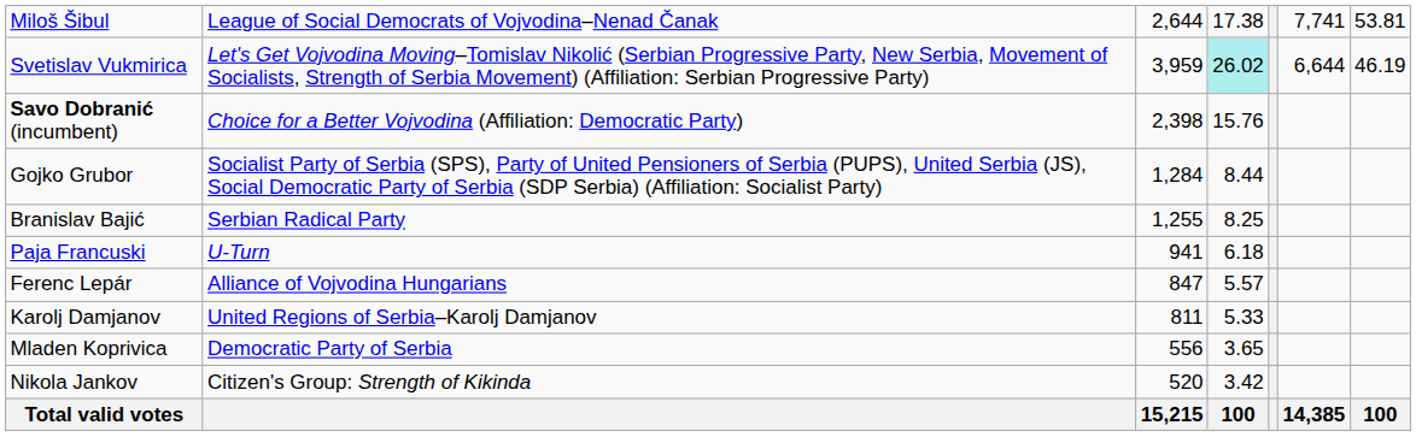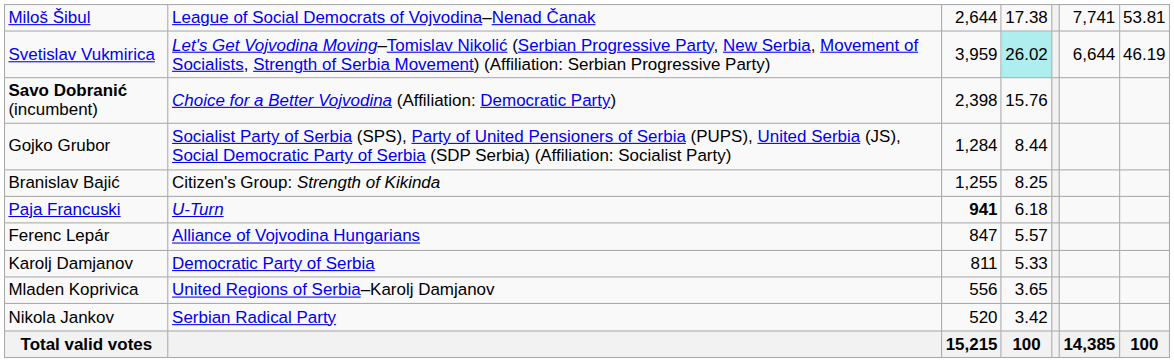 <table style="width:1100px;" class="wikitable">
 <tr>
 <td align="left"><a href='#'>Miloš Šibul</a></td>
 <td align="left"><a href='#'>League of Social Democrats of Vojvodina</a>–<a href='#'>Nenad Čanak</a></td>
 <td align="right">2,644</td>
 <td align="right">17.38</td>
 <th align="left"></th>
 <td align="right">7,741</td>
 <td align="right">53.81</td>
 </tr>
 <tr>
 <td align="left"><a href='#'>Svetislav Vukmirica</a></td>
 <td align="left"><em><a href='#'>Let's Get Vojvodina Moving</a></em>–<a href='#'>Tomislav Nikolić</a> (<a href='#'>Serbian Progressive Party</a>, <a href='#'>New Serbia</a>, <a href='#'>Movement of Socialists</a>, <a href='#'>Strength of Serbia Movement</a>) (Affiliation: Serbian Progressive Party)</td>
 <td align="right">3,959</td>
 <td align="right" style="background: paleturquoise;">26.02</td>
 <th align="left"></th>
 <td align="right">6,644</td>
 <td align="right">46.19</td>
 </tr>
 <tr>
 <td align="left"><strong>Savo Dobranić</strong> (incumbent)</td>
 <td align="left"><em><a href='#'>Choice for a Better Vojvodina</a></em> (Affiliation: <a href='#'>Democratic Party</a>)</td>
 <td align="right">2,398</td>
 <td align="right">15.76</td>
 <th align="left"></th>
 <td align="right"></td>
 <td align="right"></td>
 </tr>
 <tr>
 <td align="left">Gojko Grubor</td>
 <td align="left"><a href='#'>Socialist Party of Serbia</a> (SPS), <a href='#'>Party of United Pensioners of Serbia</a> (PUPS), <a href='#'>United Serbia</a> (JS), <a href='#'>Social Democratic Party of Serbia</a> (SDP Serbia) (Affiliation: Socialist Party)</td>
 <td align="right">1,284</td>
 <td align="right">8.44</td>
 <th align="left"></th>
 <td align="right"></td>
 <td align="right"></td>
 </tr>
 <tr>
 <td align="left">Branislav Bajić</td>
-<td align="left"><a href='#'>Serbian Radical Party</a></td>
+<td align="left">Citizen's Group: <em>Strength of Kikinda</em></td>
 <td align="right">1,255</td>
 <td align="right">8.25</td>
 <th align="left"></th>
 <td align="right"></td>
 <td align="right"></td>
 </tr>
 <tr>
 <td align="left"><a href='#'>Paja Francuski</a></td>
 <td align="left"><em><a href='#'>U-Turn</a></em></td>
-<td align="right">941</td>
+<td align="right"><strong>941</strong></td>
 <td align="right">6.18</td>
 <th align="left"></th>
 <td align="right"></td>
 <td align="right"></td>
 </tr>
 <tr>
 <td align="left">Ferenc Lepár</td>
 <td align="left"><a href='#'>Alliance of Vojvodina Hungarians</a></td>
 <td align="right">847</td>
 <td align="right">5.57</td>
 <th align="left"></th>
 <td align="right"></td>
 <td align="right"></td>
 </tr>
 <tr>
 <td align="left">Karolj Damjanov</td>
-<td align="left"><a href='#'>United Regions of Serbia</a>–Karolj Damjanov</td>
+<td align="left"><a href='#'>Democratic Party of Serbia</a></td>
 <td align="right">811</td>
 <td align="right">5.33</td>
 <th align="left"></th>
 <td align="right"></td>
 <td align="right"></td>
 </tr>
 <tr>
 <td align="left">Mladen Koprivica</td>
-<td align="left"><a href='#'>Democratic Party of Serbia</a></td>
+<td align="left"><a href='#'>United Regions of Serbia</a>–Karolj Damjanov</td>
 <td align="right">556</td>
 <td align="right">3.65</td>
 <th align="left"></th>
 <td align="right"></td>
 <td align="right"></td>
 </tr>
 <tr>
 <td align="left">Nikola Jankov</td>
-<td align="left">Citizen's Group: <em>Strength of Kikinda</em></td>
+<td align="left"><a href='#'>Serbian Radical Party</a></td>
 <td align="right">520</td>
 <td align="right">3.42</td>
 <th align="left"></th>
 <td align="right"></td>
 <td align="right"></td>
 </tr>
 <tr>
 <th align="left">Total valid votes</th>
 <th align="left"></th>
 <th align="right">15,215</th>
 <th align="right">100</th>
 <th align="left"></th>
 <th align="right">14,385</th>
 <th align="right">100</th>
 </tr>
 </table>
